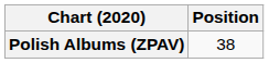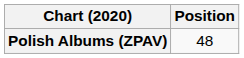 <table class="wikitable sortable plainrowheaders" style="text-align:center">
 <tr>
 <th scope="col">Chart (2020)</th>
 <th scope="col">Position</th>
 </tr>
 <tr>
 <th scope="row">Polish Albums (ZPAV)</th>
-<td>38</td>
+<td>48</td>
 </tr>
 </table>
